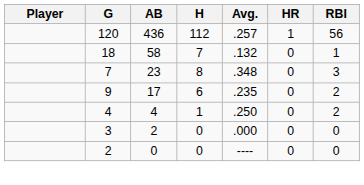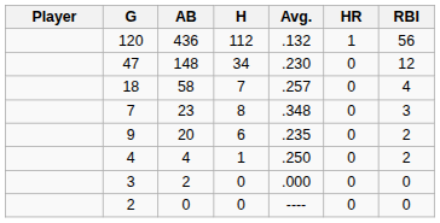 <table class="wikitable sortable">
 <tr>
 <th bgcolor="#DDDDFF" width="16%">Player</th>
 <th bgcolor="#DDDDFF" width="9%">G</th>
 <th bgcolor="#DDDDFF" width="9%">AB</th>
 <th bgcolor="#DDDDFF" width="9%">H</th>
 <th bgcolor="#DDDDFF" width="9%">Avg.</th>
 <th bgcolor="#DDDDFF" width="9%">HR</th>
 <th bgcolor="#DDDDFF" width="9%">RBI</th>
 </tr>
 <tr align="center">
 <td></td>
 <td>120</td>
 <td>436</td>
 <td>112</td>
-<td>.257</td>
+<td>.132</td>
 <td>1</td>
 <td>56</td>
+</tr>
+<tr align="center">
+<td></td>
+<td>47</td>
+<td>148</td>
+<td>34</td>
+<td>.230</td>
+<td>0</td>
+<td>12</td>
 </tr>
 <tr align="center">
 <td></td>
 <td>18</td>
 <td>58</td>
 <td>7</td>
-<td>.132</td>
+<td>.257</td>
 <td>0</td>
-<td>1</td>
+<td>4</td>
 </tr>
 <tr align="center">
 <td></td>
 <td>7</td>
 <td>23</td>
 <td>8</td>
 <td>.348</td>
 <td>0</td>
 <td>3</td>
 </tr>
 <tr align="center">
 <td></td>
 <td>9</td>
-<td>17</td>
+<td>20</td>
 <td>6</td>
 <td>.235</td>
 <td>0</td>
 <td>2</td>
 </tr>
 <tr align="center">
 <td></td>
 <td>4</td>
 <td>4</td>
 <td>1</td>
 <td>.250</td>
 <td>0</td>
 <td>2</td>
 </tr>
 <tr align="center">
 <td></td>
 <td>3</td>
 <td>2</td>
 <td>0</td>
 <td>.000</td>
 <td>0</td>
 <td>0</td>
 </tr>
 <tr align="center">
 <td></td>
 <td>2</td>
 <td>0</td>
 <td>0</td>
 <td>----</td>
 <td>0</td>
 <td>0</td>
 </tr>
 </table>
